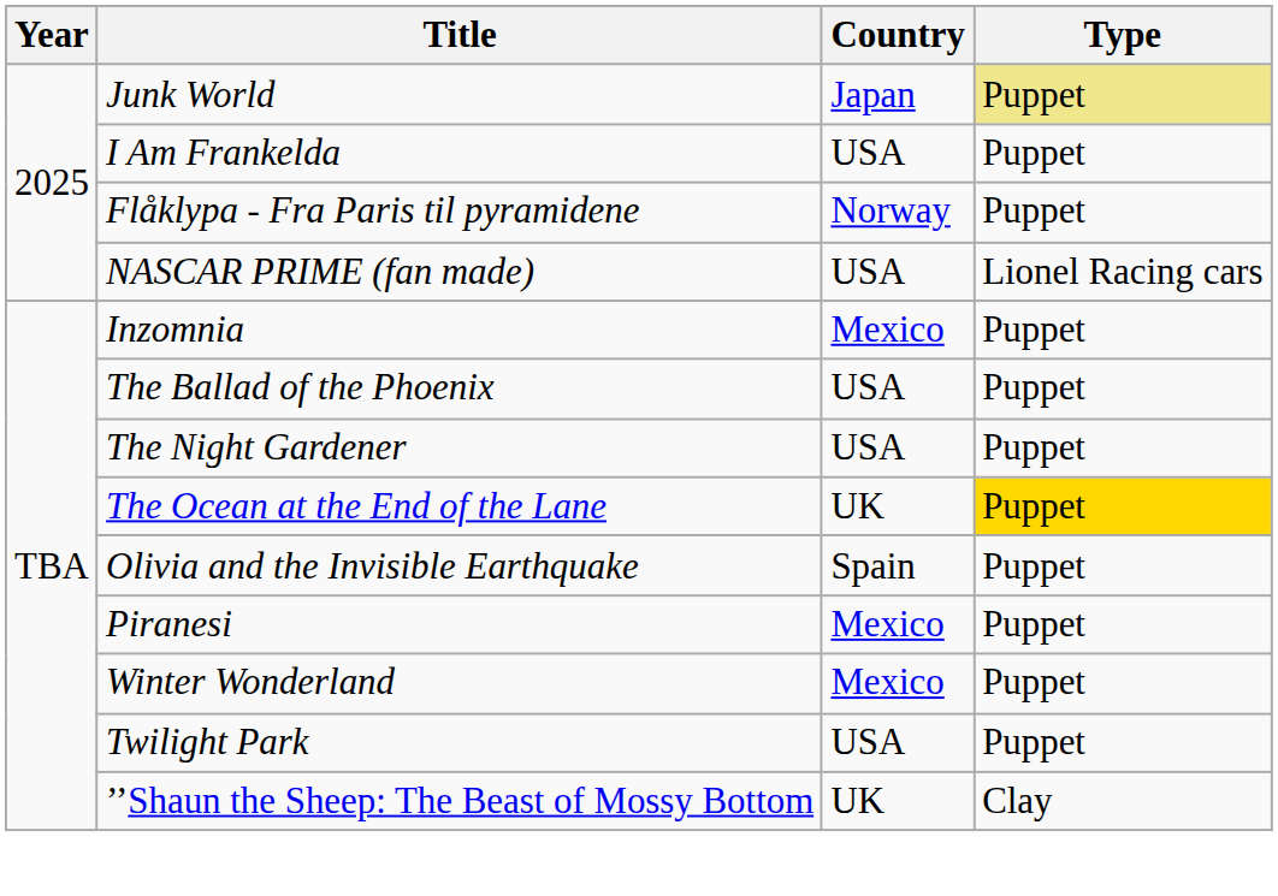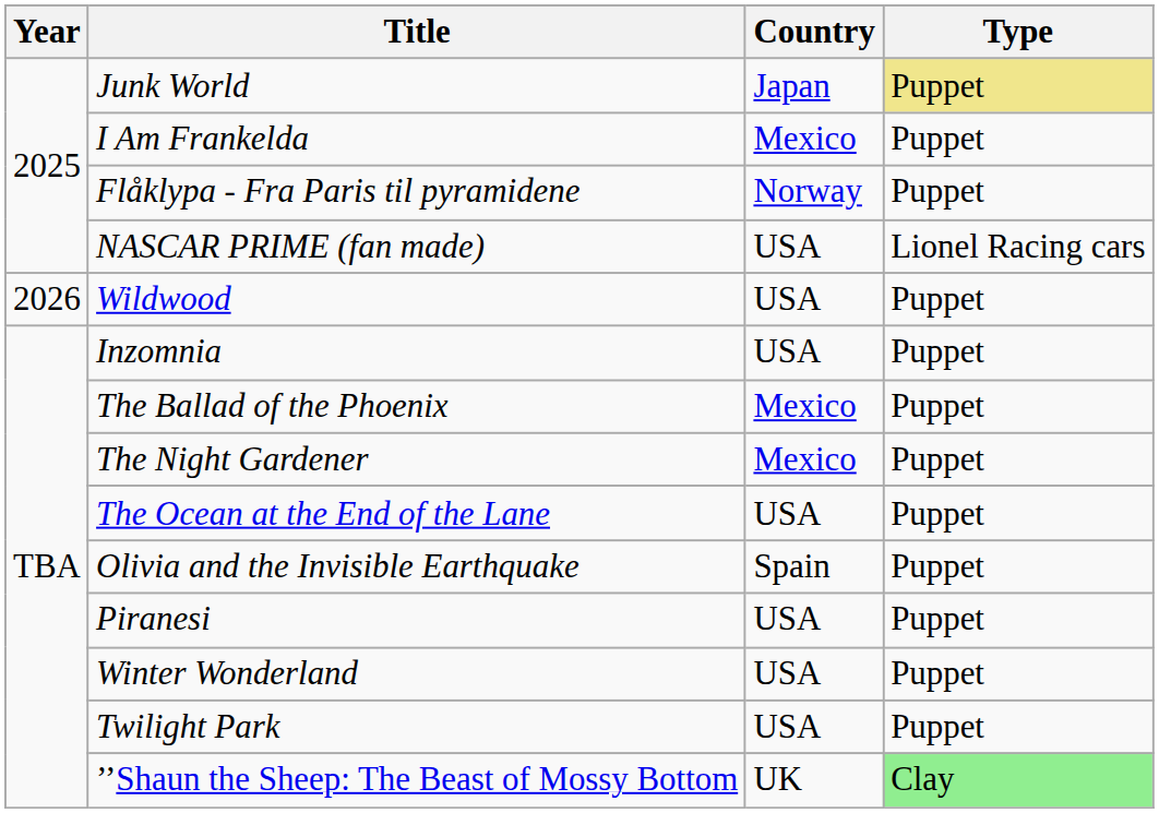 <table class="wikitable sortable">
 <tr>
 <th>Year</th>
 <th>Title</th>
 <th>Country</th>
 <th>Type</th>
 </tr>
 <tr>
 <td rowspan="4">2025</td>
 <td><em>Junk World</em></td>
 <td><a href='#'>Japan</a></td>
 <td style="background: khaki;">Puppet</td>
 </tr>
 <tr>
 <td><em>I Am Frankelda</em></td>
-<td>USA</td>
+<td><a href='#'>Mexico</a></td>
 <td>Puppet</td>
 </tr>
 <tr>
 <td><em>Flåklypa - Fra Paris til pyramidene</em></td>
 <td><a href='#'>Norway</a></td>
 <td>Puppet</td>
 </tr>
 <tr>
 <td><em>NASCAR PRIME (fan made)</em></td>
 <td>USA</td>
 <td>Lionel Racing cars</td>
 </tr>
 <tr>
+<td rowspan="1">2026</td>
+<td><em><a href='#'>Wildwood</a></em></td>
+<td>USA</td>
+<td>Puppet</td>
+</tr>
+<tr>
 <td rowspan="9">TBA</td>
 <td><em>Inzomnia</em></td>
+<td>USA</td>
+<td>Puppet</td>
+</tr>
+<tr>
+<td><em>The Ballad of the Phoenix</em></td>
 <td><a href='#'>Mexico</a></td>
 <td>Puppet</td>
 </tr>
 <tr>
-<td><em>The Ballad of the Phoenix</em></td>
-<td>USA</td>
-<td>Puppet</td>
-</tr>
-<tr>
 <td><em>The Night Gardener</em></td>
-<td>USA</td>
+<td><a href='#'>Mexico</a></td>
 <td>Puppet</td>
 </tr>
 <tr>
 <td><em><a href='#'>The Ocean at the End of the Lane</a></em></td>
-<td>UK</td>
-<td style="background: gold;">Puppet</td>
+<td>USA</td>
+<td>Puppet</td>
 </tr>
 <tr>
 <td><em>Olivia and the Invisible Earthquake</em></td>
 <td>Spain</td>
 <td>Puppet</td>
 </tr>
 <tr>
 <td><em>Piranesi</em></td>
-<td><a href='#'>Mexico</a></td>
+<td>USA</td>
 <td>Puppet</td>
 </tr>
 <tr>
 <td><em>Winter Wonderland</em></td>
-<td><a href='#'>Mexico</a></td>
+<td>USA</td>
 <td>Puppet</td>
 </tr>
 <tr>
 <td><em>Twilight Park</em></td>
 <td>USA</td>
 <td>Puppet</td>
 </tr>
 <tr>
 <td>’’<a href='#'>Shaun the Sheep: The Beast of Mossy Bottom</a></td>
 <td>UK</td>
-<td>Clay</td>
+<td style="background: lightgreen;">Clay</td>
 </tr>
 </table>
